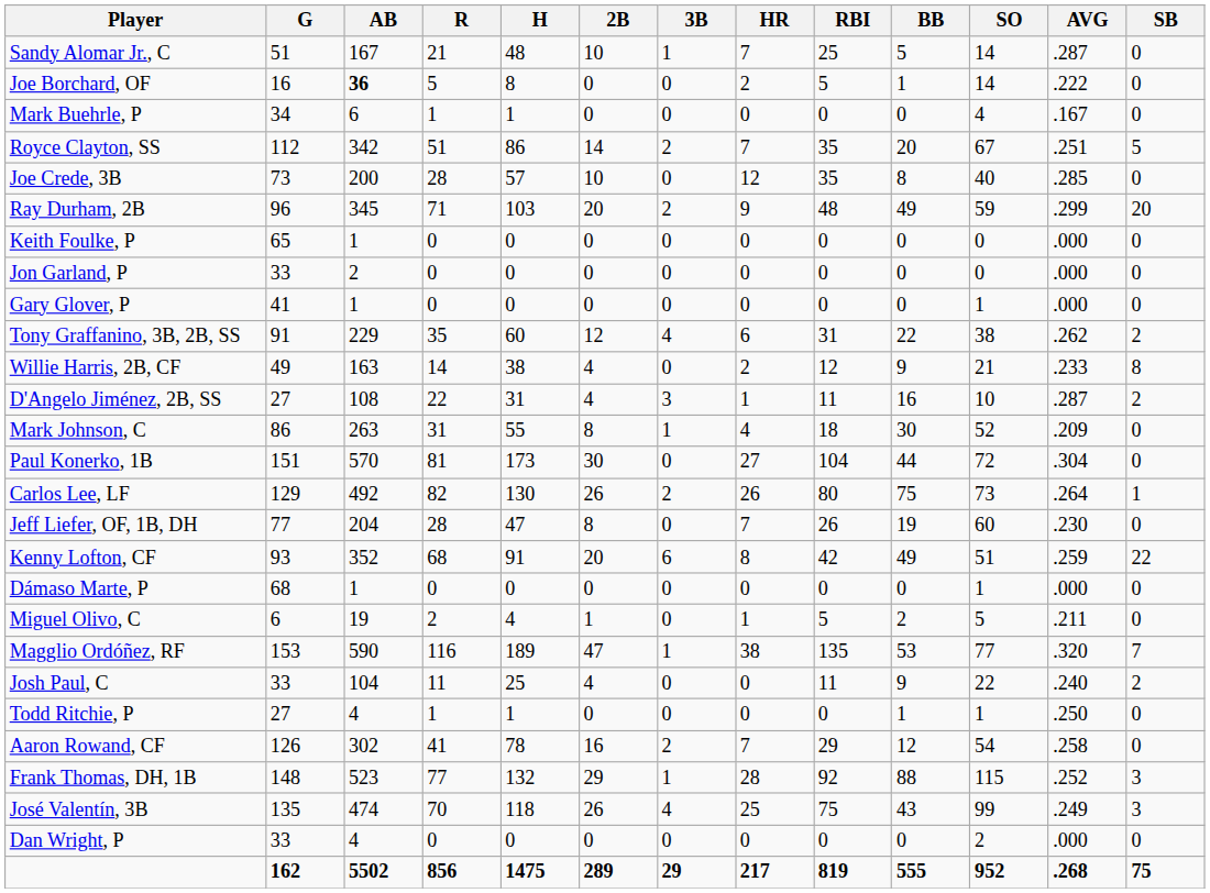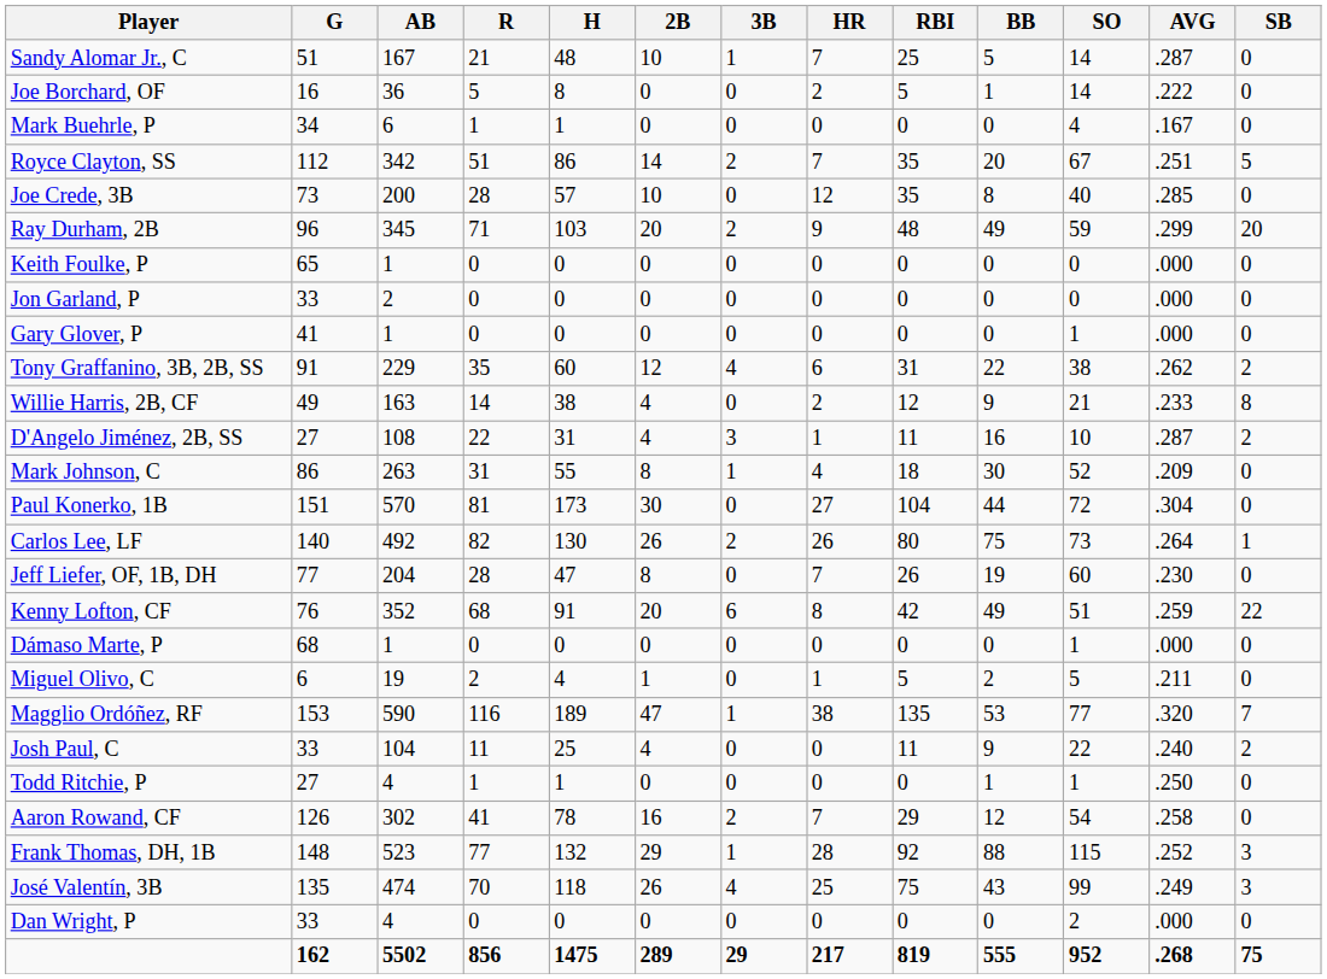 <table class="wikitable sortable">
 <tr>
 <th bgcolor="#DDDDFF" width="20%">Player</th>
 <th bgcolor="#DDDDFF" width="6%">G</th>
 <th bgcolor="#DDDDFF" width="6%">AB</th>
 <th bgcolor="#DDDDFF" width="6%">R</th>
 <th bgcolor="#DDDDFF" width="6%">H</th>
 <th bgcolor="#DDDDFF" width="6%">2B</th>
 <th bgcolor="#DDDDFF" width="6%">3B</th>
 <th bgcolor="#DDDDFF" width="6%">HR</th>
 <th bgcolor="#DDDDFF" width="6%">RBI</th>
 <th bgcolor="#DDDDFF" width="6%">BB</th>
 <th bgcolor="#DDDDFF" width="6%">SO</th>
 <th bgcolor="#DDDDFF" width="6%">AVG</th>
 <th bgcolor="#DDDDFF" width="6%">SB</th>
 </tr>
 <tr>
 <td><a href='#'>Sandy Alomar Jr.</a>, C</td>
 <td>51</td>
 <td>167</td>
 <td>21</td>
 <td>48</td>
 <td>10</td>
 <td>1</td>
 <td>7</td>
 <td>25</td>
 <td>5</td>
 <td>14</td>
 <td>.287</td>
 <td>0</td>
 </tr>
 <tr>
 <td><a href='#'>Joe Borchard</a>, OF</td>
 <td>16</td>
-<td><strong>36</strong></td>
+<td>36</td>
 <td>5</td>
 <td>8</td>
 <td>0</td>
 <td>0</td>
 <td>2</td>
 <td>5</td>
 <td>1</td>
 <td>14</td>
 <td>.222</td>
 <td>0</td>
 </tr>
 <tr>
 <td><a href='#'>Mark Buehrle</a>, P</td>
 <td>34</td>
 <td>6</td>
 <td>1</td>
 <td>1</td>
 <td>0</td>
 <td>0</td>
 <td>0</td>
 <td>0</td>
 <td>0</td>
 <td>4</td>
 <td>.167</td>
 <td>0</td>
 </tr>
 <tr>
 <td><a href='#'>Royce Clayton</a>, SS</td>
 <td>112</td>
 <td>342</td>
 <td>51</td>
 <td>86</td>
 <td>14</td>
 <td>2</td>
 <td>7</td>
 <td>35</td>
 <td>20</td>
 <td>67</td>
 <td>.251</td>
 <td>5</td>
 </tr>
 <tr>
 <td><a href='#'>Joe Crede</a>, 3B</td>
 <td>73</td>
 <td>200</td>
 <td>28</td>
 <td>57</td>
 <td>10</td>
 <td>0</td>
 <td>12</td>
 <td>35</td>
 <td>8</td>
 <td>40</td>
 <td>.285</td>
 <td>0</td>
 </tr>
 <tr>
 <td><a href='#'>Ray Durham</a>, 2B</td>
 <td>96</td>
 <td>345</td>
 <td>71</td>
 <td>103</td>
 <td>20</td>
 <td>2</td>
 <td>9</td>
 <td>48</td>
 <td>49</td>
 <td>59</td>
 <td>.299</td>
 <td>20</td>
 </tr>
 <tr>
 <td><a href='#'>Keith Foulke</a>, P</td>
 <td>65</td>
 <td>1</td>
 <td>0</td>
 <td>0</td>
 <td>0</td>
 <td>0</td>
 <td>0</td>
 <td>0</td>
 <td>0</td>
 <td>0</td>
 <td>.000</td>
 <td>0</td>
 </tr>
 <tr>
 <td><a href='#'>Jon Garland</a>, P</td>
 <td>33</td>
 <td>2</td>
 <td>0</td>
 <td>0</td>
 <td>0</td>
 <td>0</td>
 <td>0</td>
 <td>0</td>
 <td>0</td>
 <td>0</td>
 <td>.000</td>
 <td>0</td>
 </tr>
 <tr>
 <td><a href='#'>Gary Glover</a>, P</td>
 <td>41</td>
 <td>1</td>
 <td>0</td>
 <td>0</td>
 <td>0</td>
 <td>0</td>
 <td>0</td>
 <td>0</td>
 <td>0</td>
 <td>1</td>
 <td>.000</td>
 <td>0</td>
 </tr>
 <tr>
 <td><a href='#'>Tony Graffanino</a>, 3B, 2B, SS</td>
 <td>91</td>
 <td>229</td>
 <td>35</td>
 <td>60</td>
 <td>12</td>
 <td>4</td>
 <td>6</td>
 <td>31</td>
 <td>22</td>
 <td>38</td>
 <td>.262</td>
 <td>2</td>
 </tr>
 <tr>
 <td><a href='#'>Willie Harris</a>, 2B, CF</td>
 <td>49</td>
 <td>163</td>
 <td>14</td>
 <td>38</td>
 <td>4</td>
 <td>0</td>
 <td>2</td>
 <td>12</td>
 <td>9</td>
 <td>21</td>
 <td>.233</td>
 <td>8</td>
 </tr>
 <tr>
 <td><a href='#'>D'Angelo Jiménez</a>, 2B, SS</td>
 <td>27</td>
 <td>108</td>
 <td>22</td>
 <td>31</td>
 <td>4</td>
 <td>3</td>
 <td>1</td>
 <td>11</td>
 <td>16</td>
 <td>10</td>
 <td>.287</td>
 <td>2</td>
 </tr>
 <tr>
 <td><a href='#'>Mark Johnson</a>, C</td>
 <td>86</td>
 <td>263</td>
 <td>31</td>
 <td>55</td>
 <td>8</td>
 <td>1</td>
 <td>4</td>
 <td>18</td>
 <td>30</td>
 <td>52</td>
 <td>.209</td>
 <td>0</td>
 </tr>
 <tr>
 <td><a href='#'>Paul Konerko</a>, 1B</td>
 <td>151</td>
 <td>570</td>
 <td>81</td>
 <td>173</td>
 <td>30</td>
 <td>0</td>
 <td>27</td>
 <td>104</td>
 <td>44</td>
 <td>72</td>
 <td>.304</td>
 <td>0</td>
 </tr>
 <tr>
 <td><a href='#'>Carlos Lee</a>, LF</td>
-<td>129</td>
+<td>140</td>
 <td>492</td>
 <td>82</td>
 <td>130</td>
 <td>26</td>
 <td>2</td>
 <td>26</td>
 <td>80</td>
 <td>75</td>
 <td>73</td>
 <td>.264</td>
 <td>1</td>
 </tr>
 <tr>
 <td><a href='#'>Jeff Liefer</a>, OF, 1B, DH</td>
 <td>77</td>
 <td>204</td>
 <td>28</td>
 <td>47</td>
 <td>8</td>
 <td>0</td>
 <td>7</td>
 <td>26</td>
 <td>19</td>
 <td>60</td>
 <td>.230</td>
 <td>0</td>
 </tr>
 <tr>
 <td><a href='#'>Kenny Lofton</a>, CF</td>
-<td>93</td>
+<td>76</td>
 <td>352</td>
 <td>68</td>
 <td>91</td>
 <td>20</td>
 <td>6</td>
 <td>8</td>
 <td>42</td>
 <td>49</td>
 <td>51</td>
 <td>.259</td>
 <td>22</td>
 </tr>
 <tr>
 <td><a href='#'>Dámaso Marte</a>, P</td>
 <td>68</td>
 <td>1</td>
 <td>0</td>
 <td>0</td>
 <td>0</td>
 <td>0</td>
 <td>0</td>
 <td>0</td>
 <td>0</td>
 <td>1</td>
 <td>.000</td>
 <td>0</td>
 </tr>
 <tr>
 <td><a href='#'>Miguel Olivo</a>, C</td>
 <td>6</td>
 <td>19</td>
 <td>2</td>
 <td>4</td>
 <td>1</td>
 <td>0</td>
 <td>1</td>
 <td>5</td>
 <td>2</td>
 <td>5</td>
 <td>.211</td>
 <td>0</td>
 </tr>
 <tr>
 <td><a href='#'>Magglio Ordóñez</a>, RF</td>
 <td>153</td>
 <td>590</td>
 <td>116</td>
 <td>189</td>
 <td>47</td>
 <td>1</td>
 <td>38</td>
 <td>135</td>
 <td>53</td>
 <td>77</td>
 <td>.320</td>
 <td>7</td>
 </tr>
 <tr>
 <td><a href='#'>Josh Paul</a>, C</td>
 <td>33</td>
 <td>104</td>
 <td>11</td>
 <td>25</td>
 <td>4</td>
 <td>0</td>
 <td>0</td>
 <td>11</td>
 <td>9</td>
 <td>22</td>
 <td>.240</td>
 <td>2</td>
 </tr>
 <tr>
 <td><a href='#'>Todd Ritchie</a>, P</td>
 <td>27</td>
 <td>4</td>
 <td>1</td>
 <td>1</td>
 <td>0</td>
 <td>0</td>
 <td>0</td>
 <td>0</td>
 <td>1</td>
 <td>1</td>
 <td>.250</td>
 <td>0</td>
 </tr>
 <tr>
 <td><a href='#'>Aaron Rowand</a>, CF</td>
 <td>126</td>
 <td>302</td>
 <td>41</td>
 <td>78</td>
 <td>16</td>
 <td>2</td>
 <td>7</td>
 <td>29</td>
 <td>12</td>
 <td>54</td>
 <td>.258</td>
 <td>0</td>
 </tr>
 <tr>
 <td><a href='#'>Frank Thomas</a>, DH, 1B</td>
 <td>148</td>
 <td>523</td>
 <td>77</td>
 <td>132</td>
 <td>29</td>
 <td>1</td>
 <td>28</td>
 <td>92</td>
 <td>88</td>
 <td>115</td>
 <td>.252</td>
 <td>3</td>
 </tr>
 <tr>
 <td><a href='#'>José Valentín</a>, 3B</td>
 <td>135</td>
 <td>474</td>
 <td>70</td>
 <td>118</td>
 <td>26</td>
 <td>4</td>
 <td>25</td>
 <td>75</td>
 <td>43</td>
 <td>99</td>
 <td>.249</td>
 <td>3</td>
 </tr>
 <tr>
 <td><a href='#'>Dan Wright</a>, P</td>
 <td>33</td>
 <td>4</td>
 <td>0</td>
 <td>0</td>
 <td>0</td>
 <td>0</td>
 <td>0</td>
 <td>0</td>
 <td>0</td>
 <td>2</td>
 <td>.000</td>
 <td>0</td>
 </tr>
 <tr class="sortbottom">
 <td></td>
 <td><strong>162</strong></td>
 <td><strong>5502</strong></td>
 <td><strong>856</strong></td>
 <td><strong>1475</strong></td>
 <td><strong>289</strong></td>
 <td><strong>29</strong></td>
 <td><strong>217</strong></td>
 <td><strong>819</strong></td>
 <td><strong>555</strong></td>
 <td><strong>952</strong></td>
 <td><strong>.268</strong></td>
 <td><strong>75</strong></td>
 </tr>
 </table>
